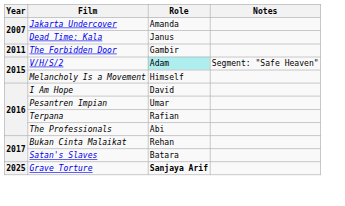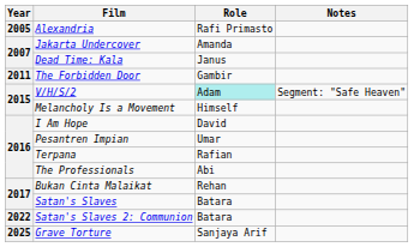 <table class="wikitable">
 <tr>
 <th>Year</th>
 <th>Film</th>
 <th>Role</th>
 <th>Notes</th>
+</tr>
+<tr>
+<th>2005</th>
+<td><em><a href='#'>Alexandria</a></em></td>
+<td>Rafi Primasto</td>
+<td></td>
 </tr>
 <tr>
 <th rowspan="2">2007</th>
 <td><em><a href='#'>Jakarta Undercover</a></em></td>
 <td>Amanda</td>
 <td></td>
 </tr>
 <tr>
 <td><em><a href='#'>Dead Time: Kala</a></em></td>
 <td>Janus</td>
 <td></td>
 </tr>
 <tr>
 <th>2011</th>
 <td><em><a href='#'>The Forbidden Door</a></em></td>
 <td>Gambir</td>
 <td></td>
 </tr>
 <tr>
 <th rowspan="2">2015</th>
 <td><em><a href='#'>V/H/S/2</a></em></td>
 <td style="background: paleturquoise;">Adam</td>
 <td>Segment: "Safe Heaven"</td>
 </tr>
 <tr>
 <td><em>Melancholy Is a Movement</em></td>
 <td>Himself</td>
 <td></td>
 </tr>
 <tr>
 <th rowspan="4">2016</th>
 <td><em>I Am Hope</em></td>
 <td>David</td>
 <td></td>
 </tr>
 <tr>
 <td><em>Pesantren Impian</em></td>
 <td>Umar</td>
 <td></td>
 </tr>
 <tr>
 <td><em>Terpana</em></td>
 <td>Rafian</td>
 <td></td>
 </tr>
 <tr>
 <td><em>The Professionals</em></td>
 <td>Abi</td>
 <td></td>
 </tr>
 <tr>
 <th rowspan="2">2017</th>
 <td><em>Bukan Cinta Malaikat</em></td>
 <td>Rehan</td>
 <td></td>
 </tr>
 <tr>
 <td><em><a href='#'>Satan's Slaves</a></em></td>
 <td>Batara</td>
 <td></td>
 </tr>
 <tr>
+<th>2022</th>
+<td><em><a href='#'>Satan's Slaves 2: Communion</a></em></td>
+<td>Batara</td>
+<td></td>
+</tr>
+<tr>
 <th>2025</th>
 <td><em><a href='#'>Grave Torture</a></em></td>
-<td><strong>Sanjaya Arif</strong></td>
+<td>Sanjaya Arif</td>
 <td></td>
 </tr>
 </table>
